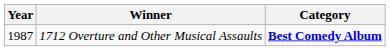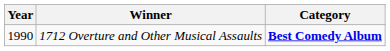 <table class="wikitable">
 <tr>
 <th align="left">Year</th>
 <th align="left">Winner</th>
 <th align="left">Category</th>
 </tr>
 <tr>
-<td align="left">1987</td>
+<td align="left">1990</td>
 <td align="left"><em>1712 Overture and Other Musical Assaults</em></td>
 <td align="left"><strong><a href='#'>Best Comedy Album</a></strong></td>
 </tr>
 </table>
